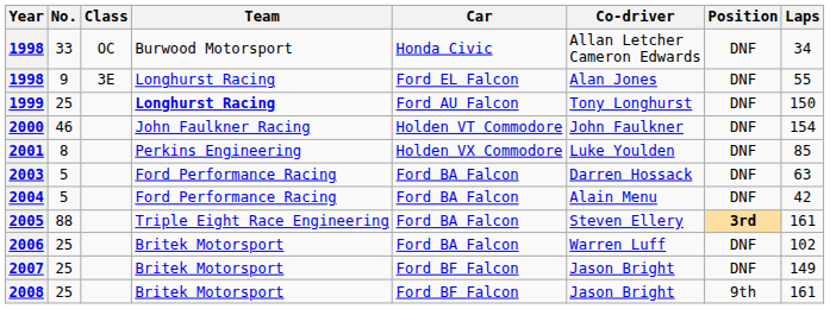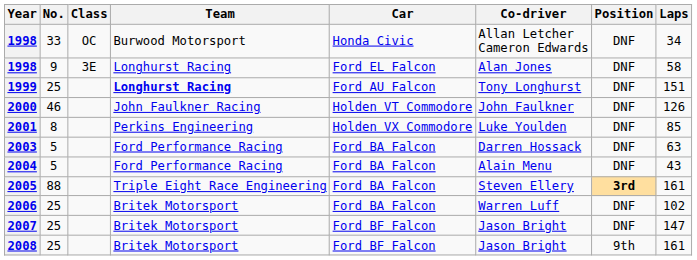 <table class="wikitable" style="font-size: 95%;">
 <tr>
 <th>Year</th>
 <th>No.</th>
 <th>Class</th>
 <th>Team</th>
 <th>Car</th>
 <th>Co-driver</th>
 <th>Position</th>
 <th>Laps</th>
 </tr>
 <tr align="center">
 <th><a href='#'>1998</a></th>
 <td>33</td>
 <td>OC</td>
 <td align="left">Burwood Motorsport</td>
 <td align="left"><a href='#'>Honda Civic</a></td>
 <td align="left"> Allan Letcher<br> Cameron Edwards</td>
 <td>DNF</td>
 <td>34</td>
 </tr>
 <tr align="center">
 <th><a href='#'>1998</a></th>
 <td>9</td>
 <td>3E</td>
 <td align="left"><a href='#'>Longhurst Racing</a></td>
 <td align="left"><a href='#'>Ford EL Falcon</a></td>
 <td align="left"> <a href='#'>Alan Jones</a></td>
 <td>DNF</td>
-<td>55</td>
+<td>58</td>
 </tr>
 <tr align="center">
 <th><a href='#'>1999</a></th>
 <td>25</td>
 <td></td>
 <td align="left"><strong><a href='#'>Longhurst Racing</a></strong></td>
 <td align="left"><a href='#'>Ford AU Falcon</a></td>
 <td align="left"> <a href='#'>Tony Longhurst</a></td>
 <td>DNF</td>
-<td>150</td>
+<td>151</td>
 </tr>
 <tr align="center">
 <th><a href='#'>2000</a></th>
 <td>46</td>
 <td></td>
 <td align="left"><a href='#'>John Faulkner Racing</a></td>
 <td align="left"><a href='#'>Holden VT Commodore</a></td>
 <td align="left"> <a href='#'>John Faulkner</a></td>
 <td>DNF</td>
-<td>154</td>
+<td>126</td>
 </tr>
 <tr align="center">
 <th><a href='#'>2001</a></th>
 <td>8</td>
 <td></td>
 <td align="left"><a href='#'>Perkins Engineering</a></td>
 <td align="left"><a href='#'>Holden VX Commodore</a></td>
 <td align="left"> <a href='#'>Luke Youlden</a></td>
 <td>DNF</td>
 <td>85</td>
 </tr>
 <tr align="center">
 <th><a href='#'>2003</a></th>
 <td>5</td>
 <td></td>
 <td align="left"><a href='#'>Ford Performance Racing</a></td>
 <td align="left"><a href='#'>Ford BA Falcon</a></td>
 <td align="left"> <a href='#'>Darren Hossack</a></td>
 <td>DNF</td>
 <td>63</td>
 </tr>
 <tr align="center">
 <th><a href='#'>2004</a></th>
 <td>5</td>
 <td></td>
 <td align="left"><a href='#'>Ford Performance Racing</a></td>
 <td align="left"><a href='#'>Ford BA Falcon</a></td>
 <td align="left"> <a href='#'>Alain Menu</a></td>
 <td>DNF</td>
-<td>42</td>
+<td>43</td>
 </tr>
 <tr align="center">
 <th><a href='#'>2005</a></th>
 <td>88</td>
 <td></td>
 <td align="left"><a href='#'>Triple Eight Race Engineering</a></td>
 <td align="left"><a href='#'>Ford BA Falcon</a></td>
 <td align="left"> <a href='#'>Steven Ellery</a></td>
 <td style="background:#FFDF9F;"><strong>3rd</strong></td>
 <td>161</td>
 </tr>
 <tr align="center">
 <th><a href='#'>2006</a></th>
 <td>25</td>
 <td></td>
 <td align="left"><a href='#'>Britek Motorsport</a></td>
 <td align="left"><a href='#'>Ford BA Falcon</a></td>
 <td align="left"> <a href='#'>Warren Luff</a></td>
 <td>DNF</td>
 <td>102</td>
 </tr>
 <tr align="center">
 <th><a href='#'>2007</a></th>
 <td>25</td>
 <td></td>
 <td align="left"><a href='#'>Britek Motorsport</a></td>
 <td align="left"><a href='#'>Ford BF Falcon</a></td>
 <td align="left"> <a href='#'>Jason Bright</a></td>
 <td>DNF</td>
-<td>149</td>
+<td>147</td>
 </tr>
 <tr align="center">
 <th><a href='#'>2008</a></th>
 <td>25</td>
 <td></td>
 <td align="left"><a href='#'>Britek Motorsport</a></td>
 <td align="left"><a href='#'>Ford BF Falcon</a></td>
 <td align="left"> <a href='#'>Jason Bright</a></td>
 <td>9th</td>
 <td>161</td>
 </tr>
 </table>
